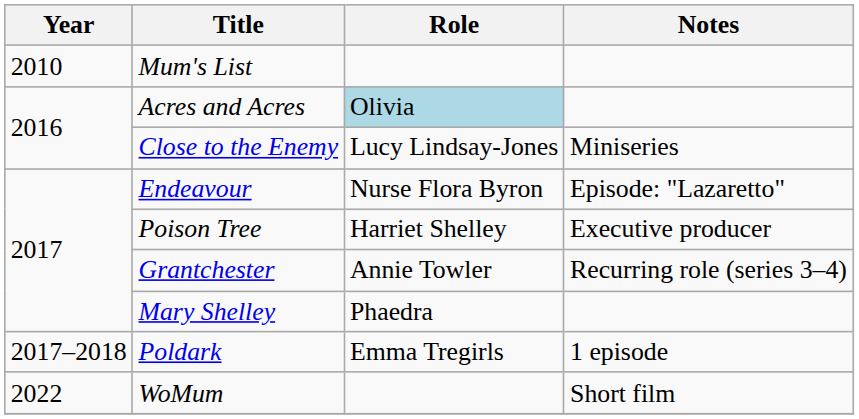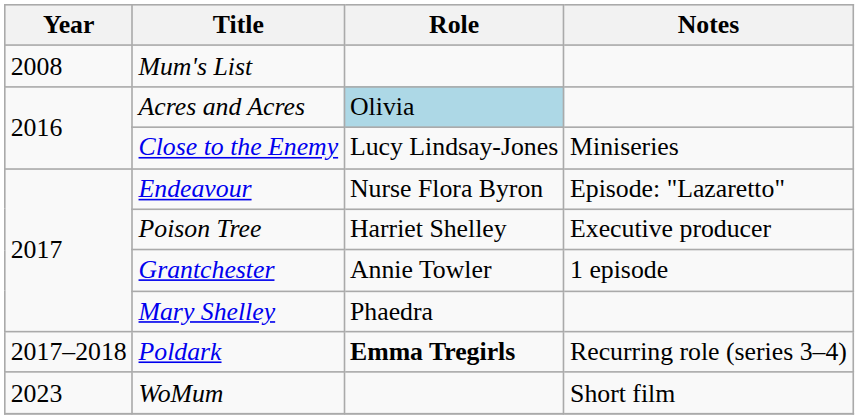 <table class="wikitable sortable">
 <tr>
 <th>Year</th>
 <th>Title</th>
 <th>Role</th>
 <th class="unsortable">Notes</th>
 </tr>
 <tr>
-<td>2010</td>
+<td>2008</td>
 <td><em>Mum's List</em></td>
 <td></td>
 <td></td>
 </tr>
 <tr>
 <td rowspan="2">2016</td>
 <td><em>Acres and Acres</em></td>
 <td style="background: lightblue;">Olivia</td>
 <td></td>
 </tr>
 <tr>
 <td><em><a href='#'>Close to the Enemy</a></em></td>
 <td>Lucy Lindsay-Jones</td>
 <td>Miniseries</td>
 </tr>
 <tr>
 <td rowspan="4">2017</td>
 <td><em><a href='#'>Endeavour</a></em></td>
 <td>Nurse Flora Byron</td>
 <td>Episode: "Lazaretto"</td>
 </tr>
 <tr>
 <td><em>Poison Tree</em></td>
 <td>Harriet Shelley</td>
 <td>Executive producer</td>
 </tr>
 <tr>
 <td><em><a href='#'>Grantchester</a></em></td>
 <td>Annie Towler</td>
-<td>Recurring role (series 3–4)</td>
+<td>1 episode</td>
 </tr>
 <tr>
 <td><em><a href='#'>Mary Shelley</a></em></td>
 <td>Phaedra</td>
 <td></td>
 </tr>
 <tr>
 <td>2017–2018</td>
 <td><em><a href='#'>Poldark</a></em></td>
-<td>Emma Tregirls</td>
-<td>1 episode</td>
+<td><strong>Emma Tregirls</strong></td>
+<td>Recurring role (series 3–4)</td>
 </tr>
 <tr>
-<td>2022</td>
+<td>2023</td>
 <td><em>WoMum</em></td>
 <td></td>
 <td>Short film</td>
 </tr>
 <tr>
 </tr>
 </table>
